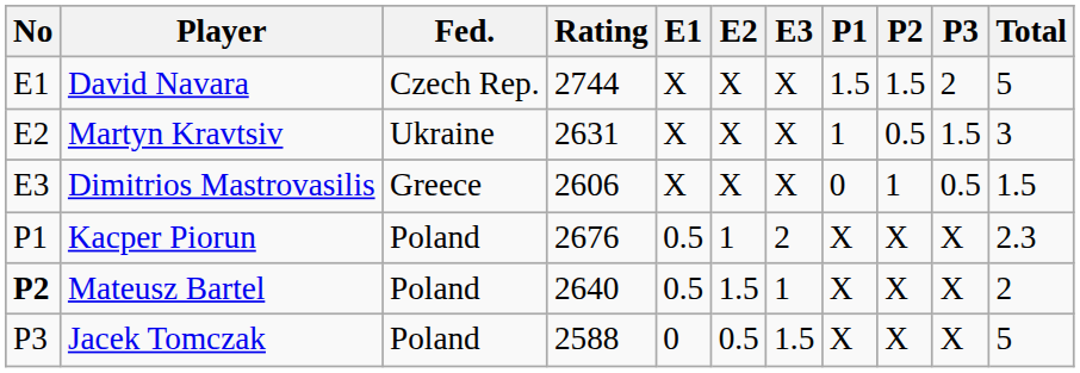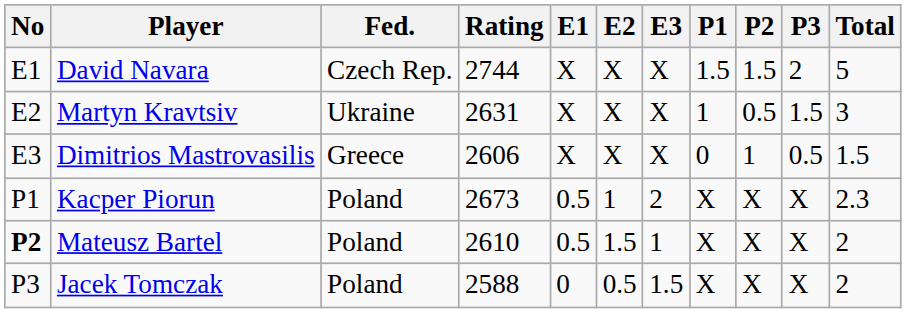 <table class="wikitable">
 <tr>
 <th>No</th>
 <th>Player</th>
 <th>Fed.</th>
 <th>Rating</th>
 <th>E1</th>
 <th>E2</th>
 <th>E3</th>
 <th>P1</th>
 <th>P2</th>
 <th>P3</th>
 <th>Total</th>
 </tr>
 <tr>
 <td>E1</td>
 <td><a href='#'>David Navara</a></td>
 <td> Czech Rep.</td>
 <td>2744</td>
 <td>X</td>
 <td>X</td>
 <td>X</td>
 <td>1.5</td>
 <td>1.5</td>
 <td>2</td>
 <td>5</td>
 </tr>
 <tr>
 <td>E2</td>
 <td><a href='#'>Martyn Kravtsiv</a></td>
 <td> Ukraine</td>
 <td>2631</td>
 <td>X</td>
 <td>X</td>
 <td>X</td>
 <td>1</td>
 <td>0.5</td>
 <td>1.5</td>
 <td>3</td>
 </tr>
 <tr>
 <td>E3</td>
 <td><a href='#'>Dimitrios Mastrovasilis</a></td>
 <td> Greece</td>
 <td>2606</td>
 <td>X</td>
 <td>X</td>
 <td>X</td>
 <td>0</td>
 <td>1</td>
 <td>0.5</td>
 <td>1.5</td>
 </tr>
 <tr>
 <td>P1</td>
 <td><a href='#'>Kacper Piorun</a></td>
 <td> Poland</td>
-<td>2676</td>
+<td>2673</td>
 <td>0.5</td>
 <td>1</td>
 <td>2</td>
 <td>X</td>
 <td>X</td>
 <td>X</td>
 <td>2.3</td>
 </tr>
 <tr>
 <td><strong>P2</strong></td>
 <td><a href='#'>Mateusz Bartel</a></td>
 <td> Poland</td>
-<td>2640</td>
+<td>2610</td>
 <td>0.5</td>
 <td>1.5</td>
 <td>1</td>
 <td>X</td>
 <td>X</td>
 <td>X</td>
 <td>2</td>
 </tr>
 <tr>
 <td>P3</td>
 <td><a href='#'>Jacek Tomczak</a></td>
 <td> Poland</td>
 <td>2588</td>
 <td>0</td>
 <td>0.5</td>
 <td>1.5</td>
 <td>X</td>
 <td>X</td>
 <td>X</td>
-<td>5</td>
+<td>2</td>
 </tr>
 </table>
